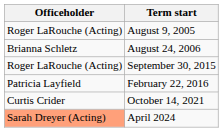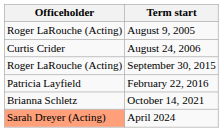 <table class="wikitable sortable">
 <tr style="vertical-align:bottom;">
 <th>Officeholder</th>
 <th>Term start</th>
 </tr>
 <tr>
 <td>Roger LaRouche (Acting)</td>
 <td>August 9, 2005</td>
 </tr>
 <tr>
-<td>Brianna Schletz</td>
+<td>Curtis Crider</td>
 <td>August 24, 2006</td>
 </tr>
 <tr>
 <td>Roger LaRouche (Acting)</td>
 <td>September 30, 2015</td>
 </tr>
 <tr>
 <td>Patricia Layfield</td>
 <td>February 22, 2016</td>
 </tr>
 <tr>
-<td>Curtis Crider</td>
+<td>Brianna Schletz</td>
 <td>October 14, 2021</td>
 </tr>
 <tr>
 <td style="background: lightsalmon;">Sarah Dreyer (Acting)</td>
 <td>April 2024</td>
 </tr>
 </table>
